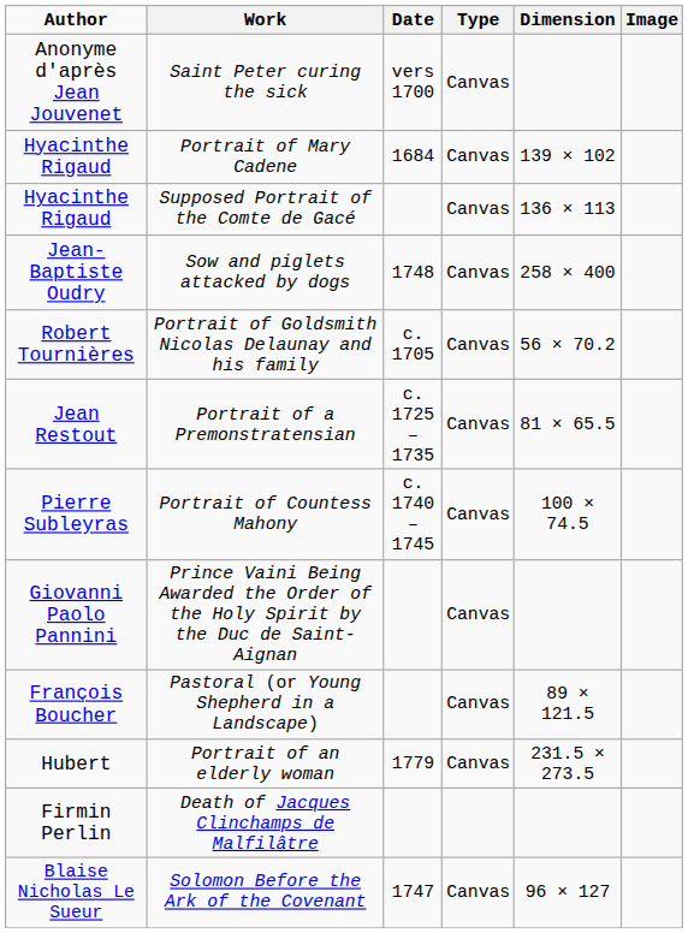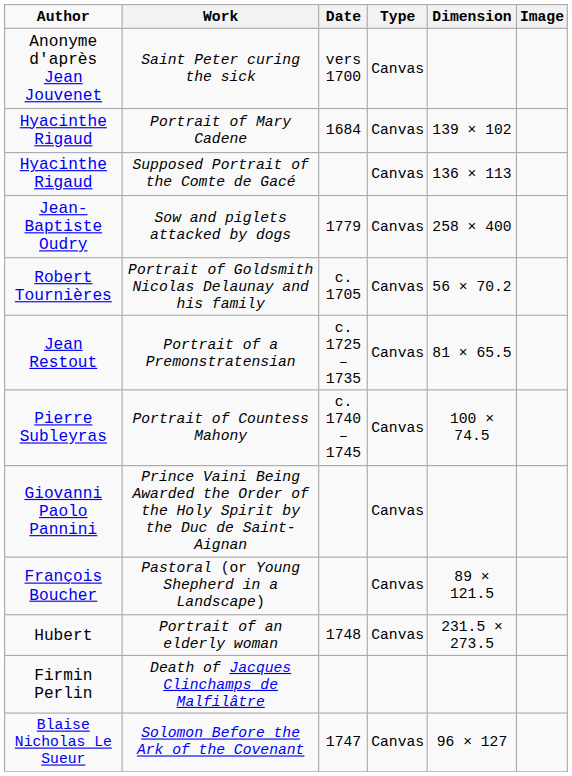 <table class="wikitable" style="text-align:center; width:80%;">
 <tr>
 <th style="color:black; background-color:transparent;">Author</th>
 <th>Work</th>
 <th>Date</th>
 <th>Type</th>
 <th>Dimension</th>
 <th>Image</th>
 </tr>
 <tr>
 <td style="font-size:110%;">Anonyme d'après <a href='#'>Jean Jouvenet</a></td>
 <td><em>Saint Peter curing the sick</em></td>
 <td>vers 1700</td>
 <td>Canvas</td>
 <td></td>
 </tr>
 <tr>
 <td style="font-size:110%;"><a href='#'>Hyacinthe Rigaud</a></td>
 <td><em>Portrait of Mary Cadene</em></td>
 <td>1684</td>
 <td>Canvas</td>
 <td>139 × 102</td>
 <td></td>
 </tr>
 <tr>
 <td style="font-size:110%;"><a href='#'>Hyacinthe Rigaud</a></td>
 <td><em>Supposed Portrait of the Comte de Gacé</em></td>
 <td></td>
 <td>Canvas</td>
 <td>136 × 113</td>
 <td></td>
 </tr>
 <tr>
 <td style="font-size:110%;"><a href='#'>Jean-Baptiste Oudry</a></td>
 <td><em>Sow and piglets attacked by dogs</em></td>
-<td>1748</td>
+<td>1779</td>
 <td>Canvas</td>
 <td>258 × 400</td>
 <td></td>
 </tr>
 <tr>
 <td style="font-size:110%;"><a href='#'>Robert Tournières</a></td>
 <td><em>Portrait of Goldsmith Nicolas Delaunay and his family</em></td>
 <td>c. 1705</td>
 <td>Canvas</td>
 <td>56 × 70.2</td>
 <td></td>
 </tr>
 <tr>
 <td style="font-size:110%;"><a href='#'>Jean Restout</a></td>
 <td><em>Portrait of a Premonstratensian</em></td>
 <td>c. 1725 – 1735</td>
 <td>Canvas</td>
 <td>81 × 65.5</td>
 <td></td>
 </tr>
 <tr>
 <td style="font-size:110%;"><a href='#'>Pierre Subleyras</a></td>
 <td><em>Portrait of Countess Mahony</em></td>
 <td>c. 1740 – 1745</td>
 <td>Canvas</td>
 <td>100 × 74.5</td>
 <td></td>
 </tr>
 <tr>
 <td style="font-size:110%;"><a href='#'>Giovanni Paolo Pannini</a></td>
 <td><em>Prince Vaini Being Awarded the Order of the Holy Spirit by the Duc de Saint-Aignan</em></td>
 <td></td>
 <td>Canvas</td>
 <td></td>
 <td></td>
 </tr>
 <tr>
 <td style="font-size:110%;"><a href='#'>François Boucher</a></td>
 <td><em>Pastoral</em> (or <em>Young Shepherd in a Landscape</em>)</td>
 <td></td>
 <td>Canvas</td>
 <td>89 × 121.5</td>
 <td></td>
 </tr>
 <tr>
 <td style="font-size:110%;">Hubert</td>
 <td><em>Portrait of an elderly woman</em></td>
-<td>1779</td>
+<td>1748</td>
 <td>Canvas</td>
 <td>231.5 × 273.5</td>
 <td></td>
 </tr>
 <tr>
 <td style="font-size:110%;">Firmin Perlin</td>
 <td><em>Death of <a href='#'>Jacques Clinchamps de Malfilâtre</a></em></td>
 <td></td>
 <td></td>
 <td></td>
 <td></td>
 </tr>
 <tr>
 <td><a href='#'>Blaise Nicholas Le Sueur</a></td>
 <td><em><a href='#'>Solomon Before the Ark of the Covenant</a></em></td>
 <td>1747</td>
 <td>Canvas</td>
 <td>96 × 127</td>
 <td></td>
 </tr>
 </table>
